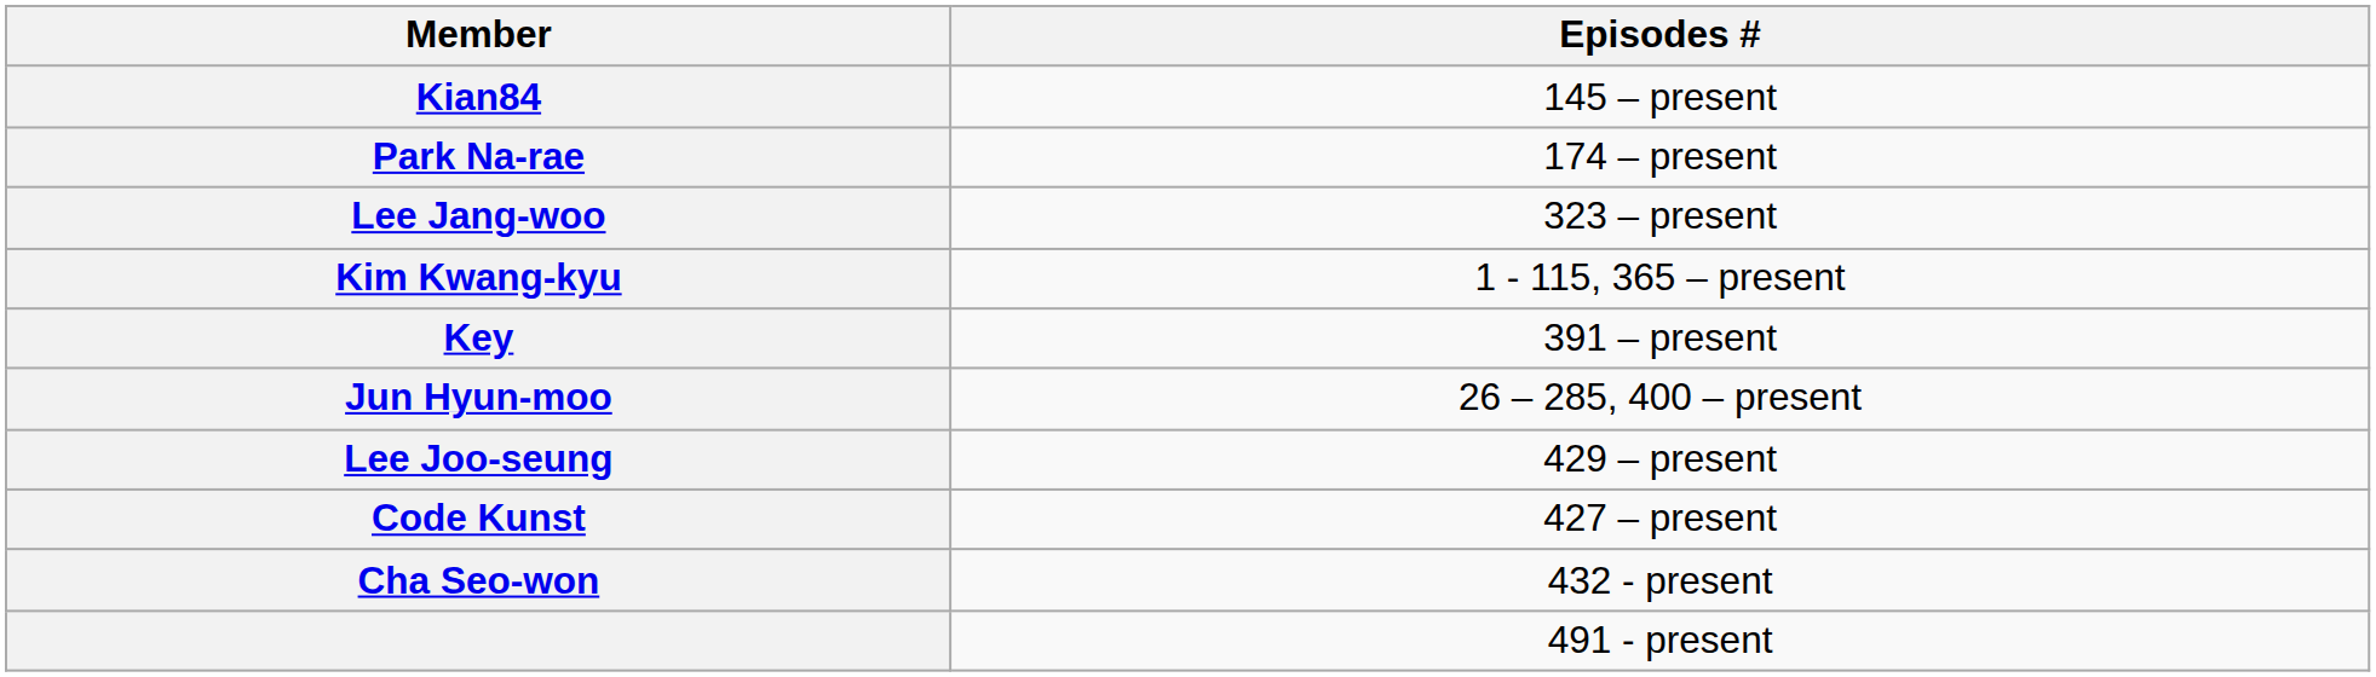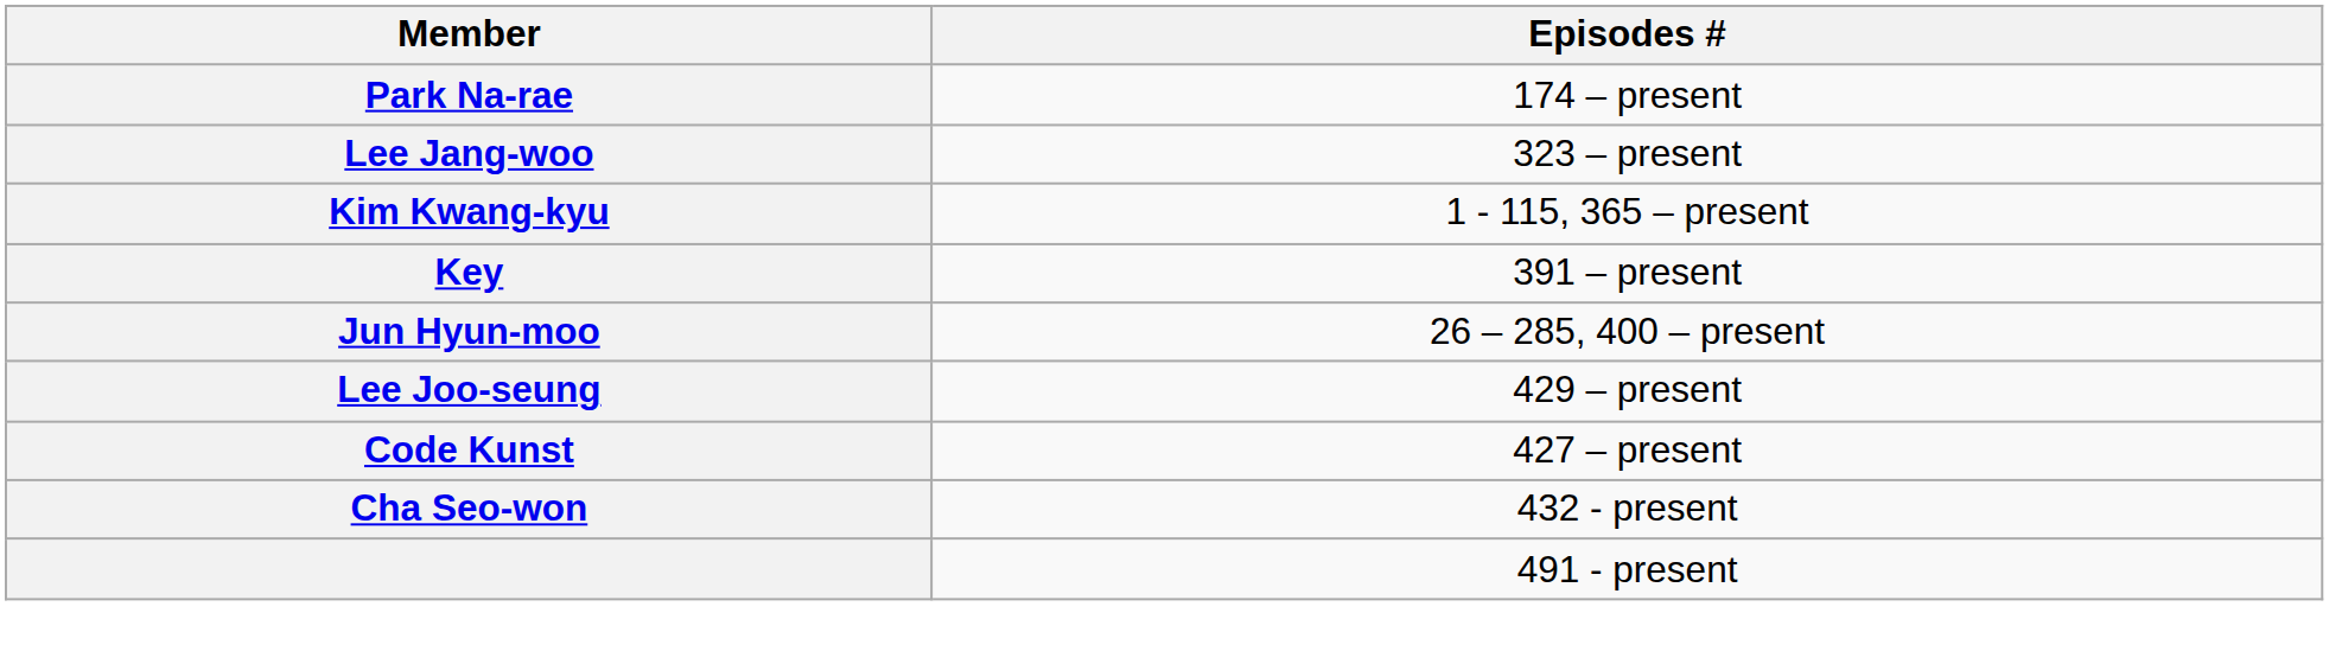 <table class="wikitable" style="text-align:center; width:50%">
 <tr>
 <th style="width:20%;">Member </th>
 <th style="width:30%;">Episodes #</th>
-</tr>
-<tr>
-<th><a href='#'>Kian84</a></th>
-<td>145 – present</td>
 </tr>
 <tr>
 <th><a href='#'>Park Na-rae</a></th>
 <td>174 – present</td>
 </tr>
 <tr>
 <th><a href='#'>Lee Jang-woo</a></th>
 <td>323 – present</td>
 </tr>
 <tr>
 <th><a href='#'>Kim Kwang-kyu</a></th>
 <td>1 - 115, 365 – present</td>
 </tr>
 <tr>
 <th><a href='#'>Key</a></th>
 <td>391 – present</td>
 </tr>
 <tr>
 <th><a href='#'>Jun Hyun-moo</a></th>
 <td>26 – 285, 400 – present</td>
 </tr>
 <tr>
 <th><a href='#'>Lee Joo-seung</a></th>
 <td>429 – present</td>
 </tr>
 <tr>
 <th><a href='#'>Code Kunst</a></th>
 <td>427 – present</td>
 </tr>
 <tr>
 <th><a href='#'>Cha Seo-won</a></th>
 <td>432 - present</td>
 </tr>
 <tr>
 <th></th>
 <td>491 - present</td>
 </tr>
 </table>
